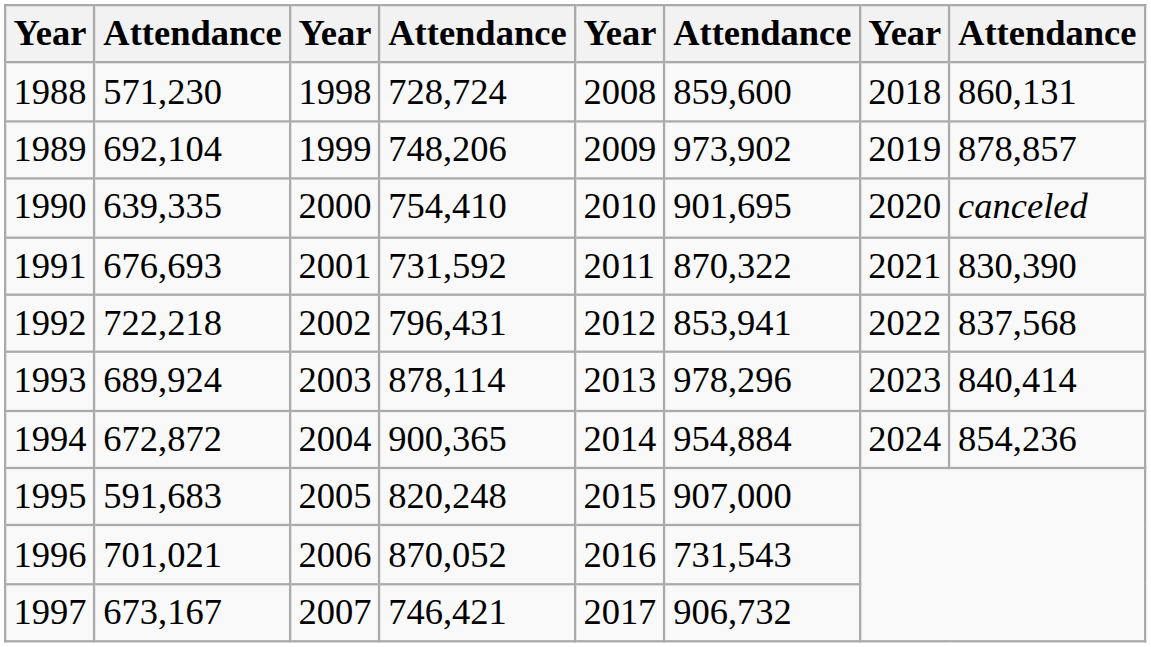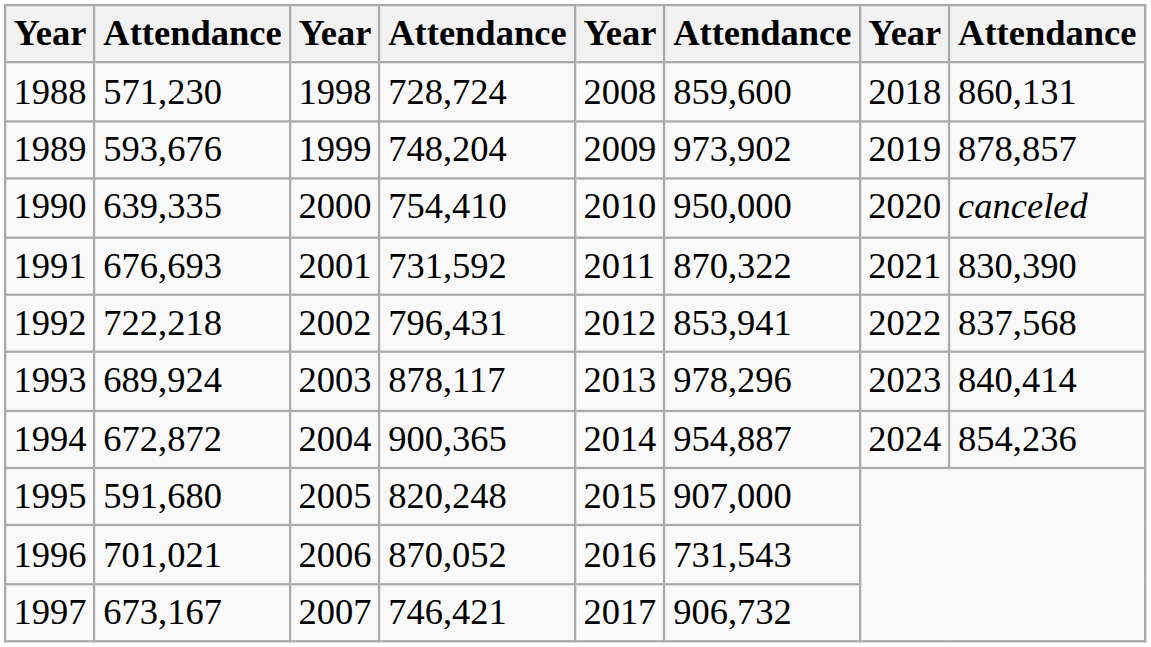 <table class="wikitable">
 <tr>
 <th>Year</th>
 <th>Attendance</th>
 <th>Year</th>
 <th>Attendance</th>
 <th>Year</th>
 <th>Attendance</th>
 <th>Year</th>
 <th>Attendance</th>
 </tr>
 <tr>
 <td>1988</td>
 <td>571,230</td>
 <td>1998</td>
 <td> 728,724</td>
 <td>2008</td>
 <td> 859,600</td>
 <td>2018</td>
 <td> 860,131</td>
 </tr>
 <tr>
 <td>1989</td>
-<td> 692,104</td>
+<td> 593,676</td>
 <td>1999</td>
-<td> 748,206</td>
+<td> 748,204</td>
 <td>2009</td>
 <td> 973,902</td>
 <td>2019</td>
 <td> 878,857</td>
 </tr>
 <tr>
 <td>1990</td>
 <td> 639,335</td>
 <td>2000</td>
 <td> 754,410</td>
 <td>2010</td>
-<td> 901,695</td>
+<td> 950,000</td>
 <td>2020</td>
 <td><em>canceled</em></td>
 </tr>
 <tr>
 <td>1991</td>
 <td> 676,693</td>
 <td>2001</td>
 <td> 731,592</td>
 <td>2011</td>
 <td> 870,322</td>
 <td>2021</td>
 <td> 830,390</td>
 </tr>
 <tr>
 <td>1992</td>
 <td> 722,218</td>
 <td>2002</td>
 <td> 796,431</td>
 <td>2012</td>
 <td> 853,941</td>
 <td>2022</td>
 <td> 837,568</td>
 </tr>
 <tr>
 <td>1993</td>
 <td> 689,924</td>
 <td>2003</td>
-<td> 878,114</td>
+<td> 878,117</td>
 <td>2013</td>
 <td> 978,296</td>
 <td>2023</td>
 <td> 840,414</td>
 </tr>
 <tr>
 <td>1994</td>
 <td> 672,872</td>
 <td>2004</td>
 <td> 900,365</td>
 <td>2014</td>
-<td> 954,884</td>
+<td> 954,887</td>
 <td>2024</td>
 <td> 854,236</td>
 </tr>
 <tr>
 <td>1995</td>
-<td> 591,683</td>
+<td> 591,680</td>
 <td>2005</td>
 <td> 820,248</td>
 <td>2015</td>
 <td> 907,000</td>
 </tr>
 <tr>
 <td>1996</td>
 <td> 701,021</td>
 <td>2006</td>
 <td> 870,052</td>
 <td>2016</td>
 <td> 731,543</td>
 </tr>
 <tr>
 <td>1997</td>
 <td> 673,167</td>
 <td>2007</td>
 <td> 746,421</td>
 <td>2017</td>
 <td> 906,732</td>
 </tr>
 </table>
